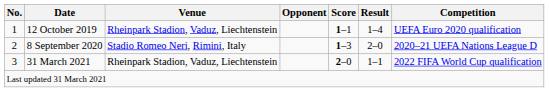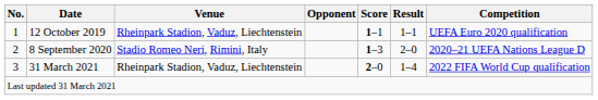 <table class="wikitable sortable">
 <tr>
 <th scope="col">No.</th>
 <th scope="col">Date</th>
 <th scope="col">Venue</th>
 <th scope="col">Opponent</th>
 <th scope="col">Score</th>
 <th scope="col">Result</th>
 <th scope="col">Competition</th>
 </tr>
 <tr>
 <td align="center">1</td>
 <td>12 October 2019</td>
 <td><a href='#'>Rheinpark Stadion</a>, <a href='#'>Vaduz</a>, Liechtenstein</td>
 <td></td>
 <td align="center"><strong>1</strong>–1</td>
-<td align="center">1–4</td>
+<td align="center">1–1</td>
 <td><a href='#'>UEFA Euro 2020 qualification</a></td>
 </tr>
 <tr>
 <td align="center">2</td>
 <td>8 September 2020</td>
 <td><a href='#'>Stadio Romeo Neri</a>, <a href='#'>Rimini</a>, Italy</td>
 <td></td>
 <td align="center"><strong>1</strong>–3</td>
 <td align="center">2–0</td>
 <td><a href='#'>2020–21 UEFA Nations League D</a></td>
 </tr>
 <tr>
 <td align="center">3</td>
 <td>31 March 2021</td>
 <td>Rheinpark Stadion, Vaduz, Liechtenstein</td>
 <td></td>
 <td align="center"><strong>2</strong>–0</td>
-<td align="center">1–1</td>
+<td align="center">1–4</td>
 <td><a href='#'>2022 FIFA World Cup qualification</a></td>
 </tr>
 <tr>
 <td colspan="7"><small>Last updated 31 March 2021</small></td>
 </tr>
 </table>
